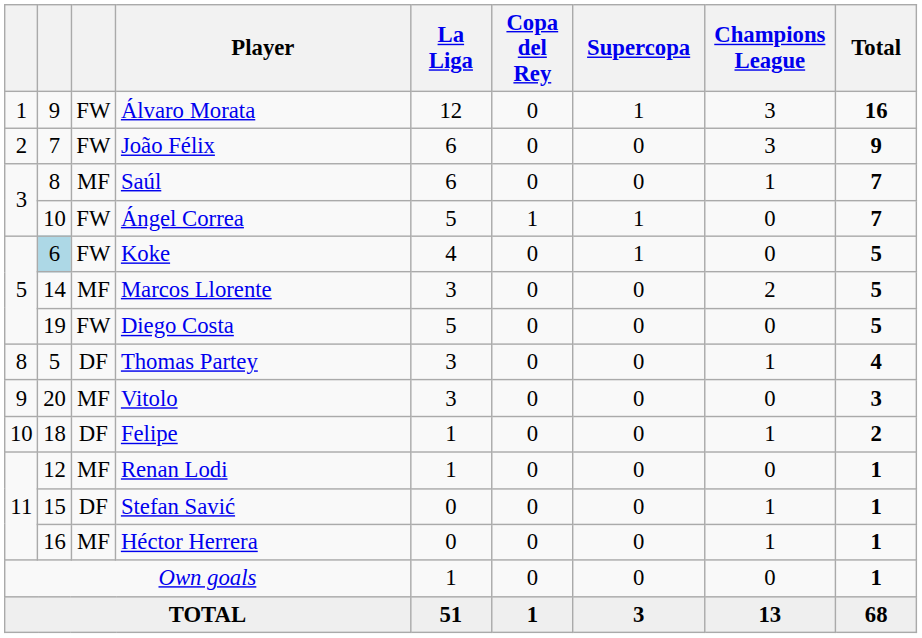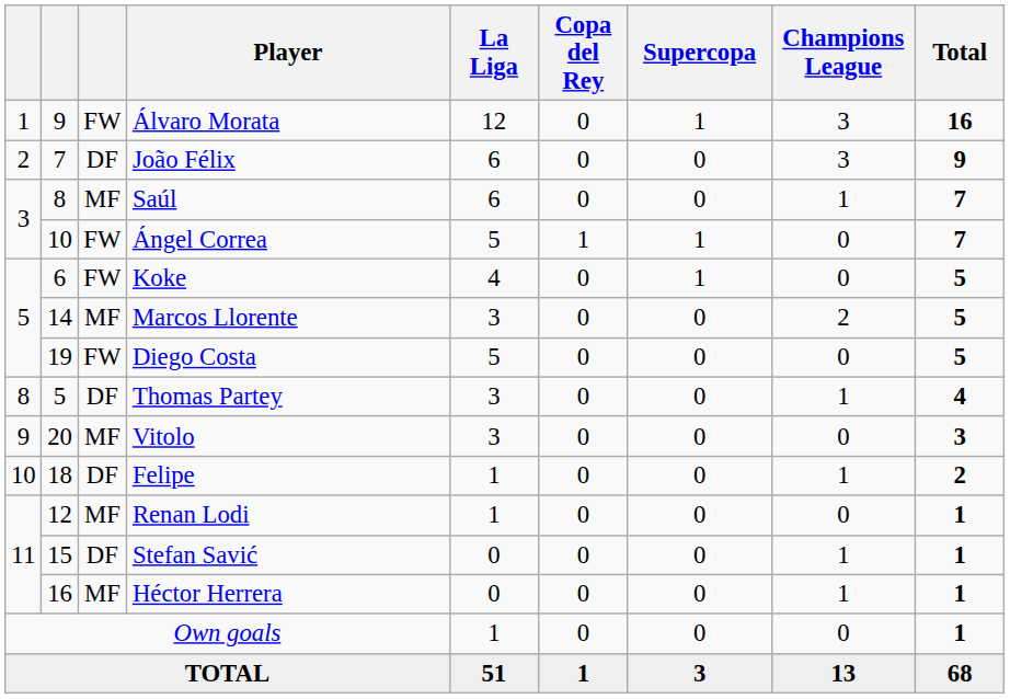 <table class="wikitable sortable" style="text-align:center">
 <tr>
 <th width=10></th>
 <th width=10></th>
 <th width=10></th>
 <th width=200>Player</th>
 <th width=50><a href='#'>La Liga</a></th>
 <th width=50><a href='#'>Copa del Rey</a></th>
 <th width=85px><a href='#'>Supercopa</a></th>
 <th width=85px><a href='#'>Champions League</a></th>
 <th width=50>Total</th>
 </tr>
 <tr>
 <td>1</td>
 <td>9</td>
 <td>FW</td>
 <td align=left> <a href='#'>Álvaro Morata</a></td>
 <td>12</td>
 <td>0</td>
 <td>1</td>
 <td>3</td>
 <td><strong>16</strong></td>
 </tr>
 <tr>
 <td>2</td>
 <td>7</td>
-<td>FW</td>
+<td>DF</td>
 <td align=left> <a href='#'>João Félix</a></td>
 <td>6</td>
 <td>0</td>
 <td>0</td>
 <td>3</td>
 <td><strong>9</strong></td>
 </tr>
 <tr>
 <td rowspan="2">3</td>
 <td>8</td>
 <td>MF</td>
 <td align=left> <a href='#'>Saúl</a></td>
 <td>6</td>
 <td>0</td>
 <td>0</td>
 <td>1</td>
 <td><strong>7</strong></td>
 </tr>
 <tr>
 <td>10</td>
 <td>FW</td>
 <td align=left> <a href='#'>Ángel Correa</a></td>
 <td>5</td>
 <td>1</td>
 <td>1</td>
 <td>0</td>
 <td><strong>7</strong></td>
 </tr>
 <tr>
 <td rowspan="3">5</td>
-<td style="background: lightblue;">6</td>
+<td>6</td>
 <td>FW</td>
 <td align=left> <a href='#'>Koke</a></td>
 <td>4</td>
 <td>0</td>
 <td>1</td>
 <td>0</td>
 <td><strong>5</strong></td>
 </tr>
 <tr>
 <td>14</td>
 <td>MF</td>
 <td align=left> <a href='#'>Marcos Llorente</a></td>
 <td>3</td>
 <td>0</td>
 <td>0</td>
 <td>2</td>
 <td><strong>5</strong></td>
 </tr>
 <tr>
 <td>19</td>
 <td>FW</td>
 <td align=left> <a href='#'>Diego Costa</a></td>
 <td>5</td>
 <td>0</td>
 <td>0</td>
 <td>0</td>
 <td><strong>5</strong></td>
 </tr>
 <tr>
 <td>8</td>
 <td>5</td>
 <td>DF</td>
 <td align=left> <a href='#'>Thomas Partey</a></td>
 <td>3</td>
 <td>0</td>
 <td>0</td>
 <td>1</td>
 <td><strong>4</strong></td>
 </tr>
 <tr>
 <td>9</td>
 <td>20</td>
 <td>MF</td>
 <td align=left> <a href='#'>Vitolo</a></td>
 <td>3</td>
 <td>0</td>
 <td>0</td>
 <td>0</td>
 <td><strong>3</strong></td>
 </tr>
 <tr>
 <td>10</td>
 <td>18</td>
 <td>DF</td>
 <td align=left> <a href='#'>Felipe</a></td>
 <td>1</td>
 <td>0</td>
 <td>0</td>
 <td>1</td>
 <td><strong>2</strong></td>
 </tr>
 <tr>
 <td rowspan="3">11</td>
 <td>12</td>
 <td>MF</td>
 <td align=left> <a href='#'>Renan Lodi</a></td>
 <td>1</td>
 <td>0</td>
 <td>0</td>
 <td>0</td>
 <td><strong>1</strong></td>
 </tr>
 <tr>
 <td>15</td>
 <td>DF</td>
 <td align=left> <a href='#'>Stefan Savić</a></td>
 <td>0</td>
 <td>0</td>
 <td>0</td>
 <td>1</td>
 <td><strong>1</strong></td>
 </tr>
 <tr>
 <td>16</td>
 <td>MF</td>
 <td align=left> <a href='#'>Héctor Herrera</a></td>
 <td>0</td>
 <td>0</td>
 <td>0</td>
 <td>1</td>
 <td><strong>1</strong></td>
 </tr>
 <tr>
 <td colspan="4"><a href='#'><em>Own goals</em></a></td>
 <td>1</td>
 <td>0</td>
 <td>0</td>
 <td>0</td>
 <td><strong>1</strong></td>
 </tr>
 <tr bgcolor="#EFEFEF">
 <td colspan=4><strong>TOTAL</strong></td>
 <td><strong>51</strong></td>
 <td><strong>1</strong></td>
 <td><strong>3</strong></td>
 <td><strong>13</strong></td>
 <td><strong>68</strong></td>
 </tr>
 </table>
